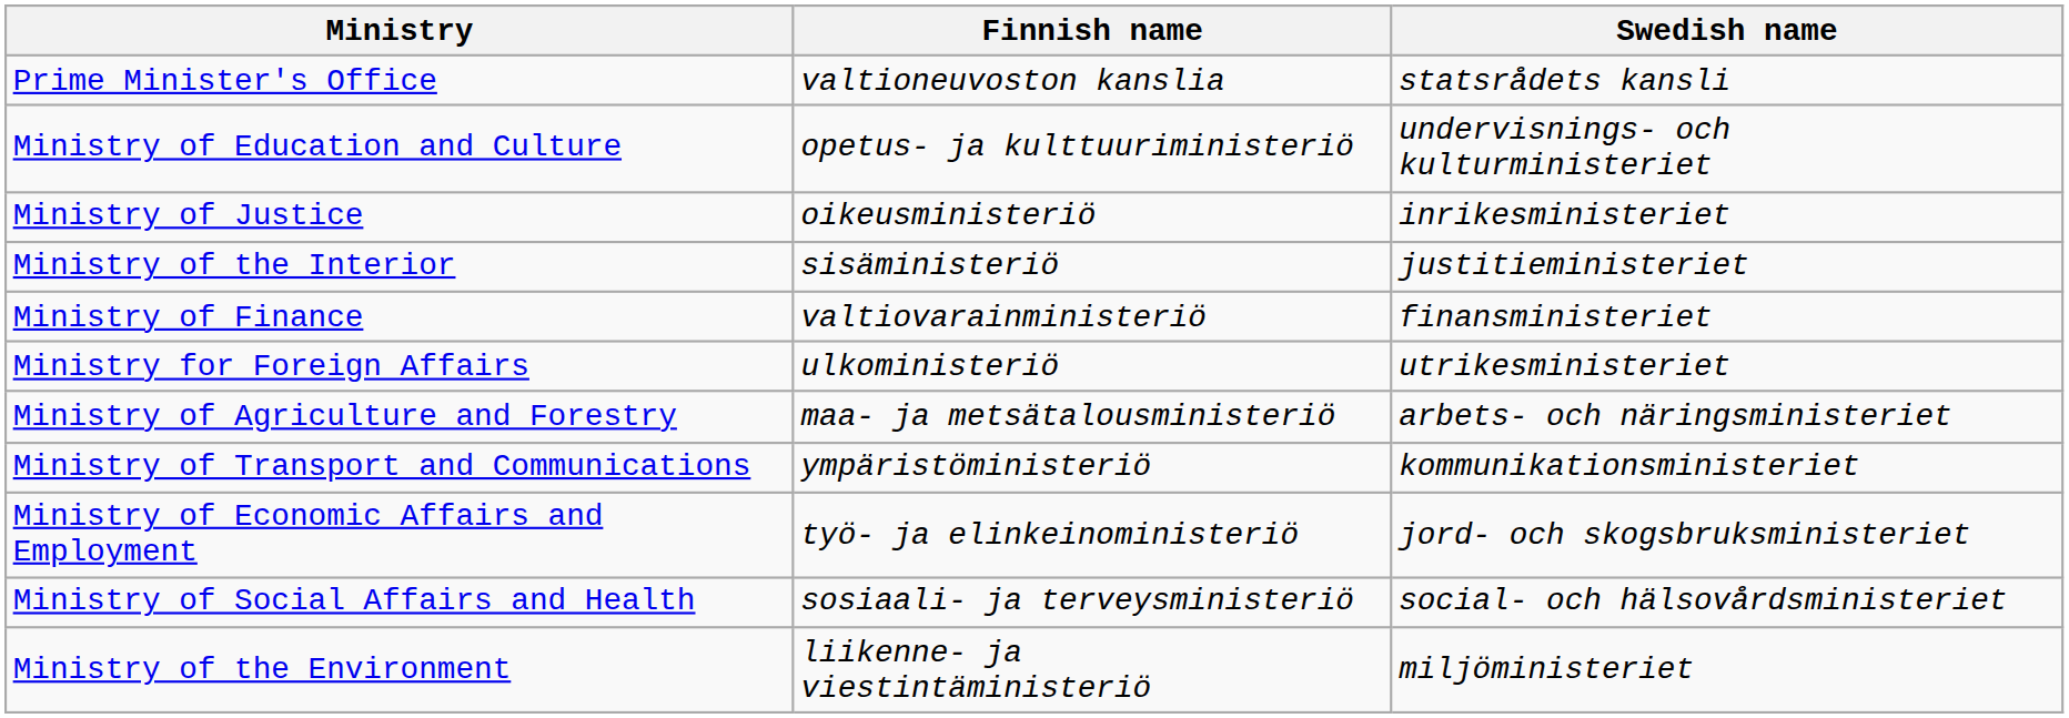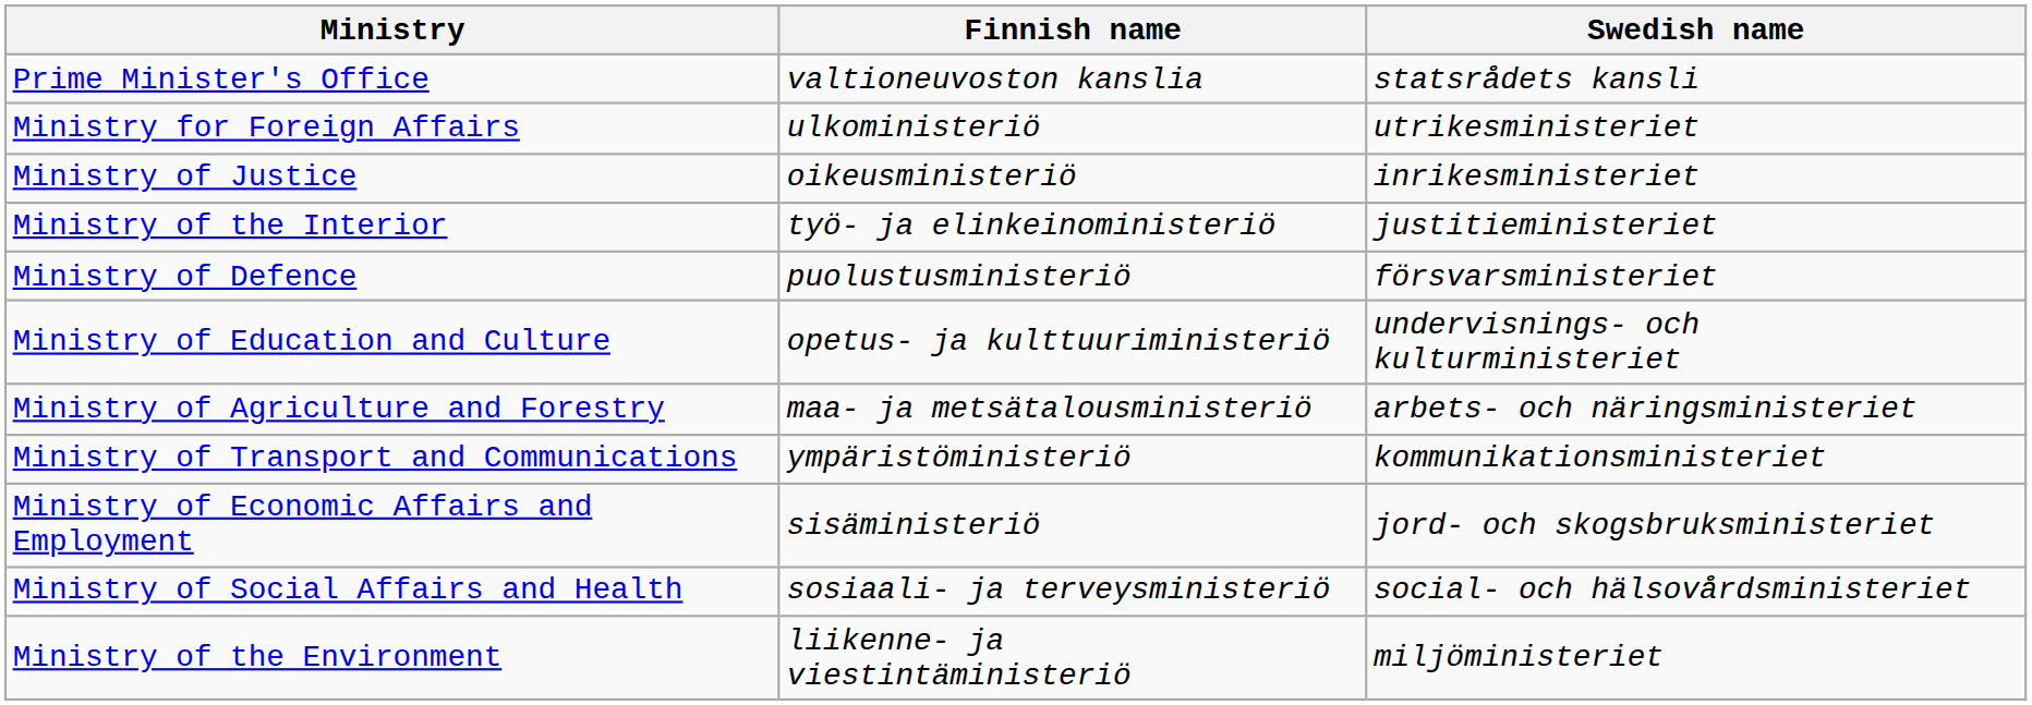 <table class="wikitable">
 <tr>
 <th>Ministry</th>
 <th>Finnish name</th>
 <th>Swedish name</th>
 </tr>
 <tr>
 <td><a href='#'>Prime Minister's Office</a></td>
 <td><em>valtioneuvoston kanslia</em></td>
 <td><em>statsrådets kansli</em></td>
 </tr>
 <tr>
-<td><a href='#'>Ministry of Education and Culture</a></td>
-<td><em>opetus- ja kulttuuriministeriö</em></td>
-<td><em>undervisnings- och kulturministeriet</em></td>
+<td><a href='#'>Ministry for Foreign Affairs</a></td>
+<td><em>ulkoministeriö</em></td>
+<td><em>utrikesministeriet</em></td>
 </tr>
 <tr>
 <td><a href='#'>Ministry of Justice</a></td>
 <td><em>oikeusministeriö</em></td>
 <td><em>inrikesministeriet</em></td>
 </tr>
 <tr>
 <td><a href='#'>Ministry of the Interior</a></td>
-<td><em>sisäministeriö</em></td>
+<td><em>työ- ja elinkeinoministeriö</em></td>
 <td><em>justitieministeriet</em></td>
 </tr>
 <tr>
-<td><a href='#'>Ministry of Finance</a></td>
-<td><em>valtiovarainministeriö</em></td>
-<td><em>finansministeriet</em></td>
+<td><a href='#'>Ministry of Defence</a></td>
+<td><em>puolustusministeriö</em></td>
+<td><em>försvarsministeriet</em></td>
 </tr>
 <tr>
-<td><a href='#'>Ministry for Foreign Affairs</a></td>
-<td><em>ulkoministeriö</em></td>
-<td><em>utrikesministeriet</em></td>
+<td><a href='#'>Ministry of Education and Culture</a></td>
+<td><em>opetus- ja kulttuuriministeriö</em></td>
+<td><em>undervisnings- och kulturministeriet</em></td>
 </tr>
 <tr>
 <td><a href='#'>Ministry of Agriculture and Forestry</a></td>
 <td><em>maa- ja metsätalousministeriö</em></td>
 <td><em>arbets- och näringsministeriet</em></td>
 </tr>
 <tr>
 <td><a href='#'>Ministry of Transport and Communications</a></td>
 <td><em>ympäristöministeriö</em></td>
 <td><em>kommunikationsministeriet</em></td>
 </tr>
 <tr>
 <td><a href='#'>Ministry of Economic Affairs and Employment</a></td>
-<td><em>työ- ja elinkeinoministeriö</em></td>
+<td><em>sisäministeriö</em></td>
 <td><em>jord- och skogsbruksministeriet</em></td>
 </tr>
 <tr>
 <td><a href='#'>Ministry of Social Affairs and Health</a></td>
 <td><em>sosiaali- ja terveysministeriö</em></td>
 <td><em>social- och hälsovårdsministeriet</em></td>
 </tr>
 <tr>
 <td><a href='#'>Ministry of the Environment</a></td>
 <td><em>liikenne- ja viestintäministeriö</em></td>
 <td><em>miljöministeriet</em></td>
 </tr>
 </table>
